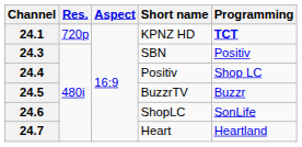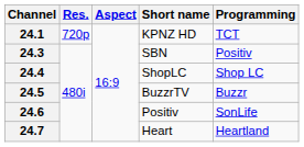 <table class="wikitable">
 <tr>
 <th scope = "col">Channel</th>
 <th scope = "col"><a href='#'>Res.</a></th>
 <th scope = "col"><a href='#'>Aspect</a></th>
 <th scope = "col">Short name</th>
 <th scope = "col">Programming</th>
 </tr>
 <tr>
 <th scope = "row">24.1</th>
 <td><a href='#'>720p</a></td>
 <td rowspan=6><a href='#'>16:9</a></td>
 <td>KPNZ HD</td>
-<td><strong><a href='#'>TCT</a></strong></td>
+<td><a href='#'>TCT</a></td>
 </tr>
 <tr>
 <th scope = "row">24.3</th>
 <td rowspan=5><a href='#'>480i</a></td>
 <td>SBN</td>
 <td><a href='#'>Positiv</a></td>
 </tr>
 <tr>
 <th scope = "row">24.4</th>
-<td>Positiv</td>
+<td>ShopLC</td>
 <td><a href='#'>Shop LC</a></td>
 </tr>
 <tr>
 <th scope = "row">24.5</th>
 <td>BuzzrTV</td>
 <td><a href='#'>Buzzr</a></td>
 </tr>
 <tr>
 <th scope = "row">24.6</th>
-<td>ShopLC</td>
+<td>Positiv</td>
 <td><a href='#'>SonLife</a></td>
 </tr>
 <tr>
 <th scope = "row">24.7</th>
 <td>Heart</td>
 <td><a href='#'>Heartland</a></td>
 </tr>
 </table>
